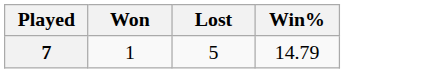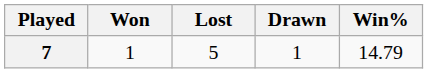 <table class="wikitable plainrowheaders" style="text-align:center">
 <tr>
 <th width=60>Played</th>
 <th width=60>Won</th>
 <th width=60>Lost</th>
+<th width=60>Drawn</th>
 <th style="width:60px;" abbr="Drawn">Win%</th>
 </tr>
 <tr>
 <th scope="row">7</th>
 <td>1</td>
 <td>5</td>
+<td>1</td>
 <td>14.79</td>
 </tr>
 </table>
